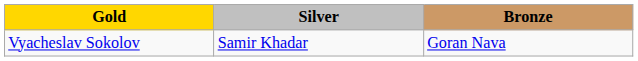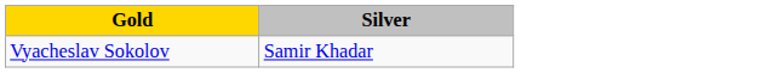 <table class="wikitable" style="text-align:left">
 <tr align="center">
 <td width=200 bgcolor=gold><strong>Gold</strong></td>
 <td width=200 bgcolor=silver><strong>Silver</strong></td>
-<td width=200 bgcolor=CC9966><strong>Bronze</strong></td>
 </tr>
 <tr>
 <td><a href='#'>Vyacheslav Sokolov</a><br><em></em></td>
 <td><a href='#'>Samir Khadar</a><br><em></em></td>
-<td><a href='#'>Goran Nava</a><br><em></em></td>
 </tr>
 </table>
